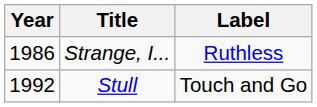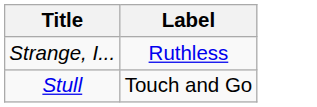 <table class="wikitable plainrowheaders" style="text-align:center">
 <tr>
-<th>Year</th>
 <th>Title</th>
 <th>Label</th>
 </tr>
 <tr>
-<td>1986</td>
 <td><em>Strange, I...</em></td>
 <td><a href='#'>Ruthless</a></td>
 </tr>
 <tr>
-<td>1992</td>
 <td><em><a href='#'>Stull</a></em></td>
 <td>Touch and Go</td>
 </tr>
 </table>
